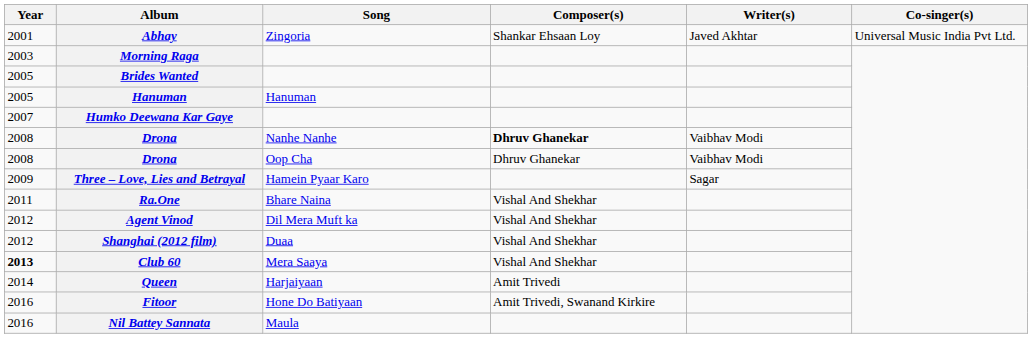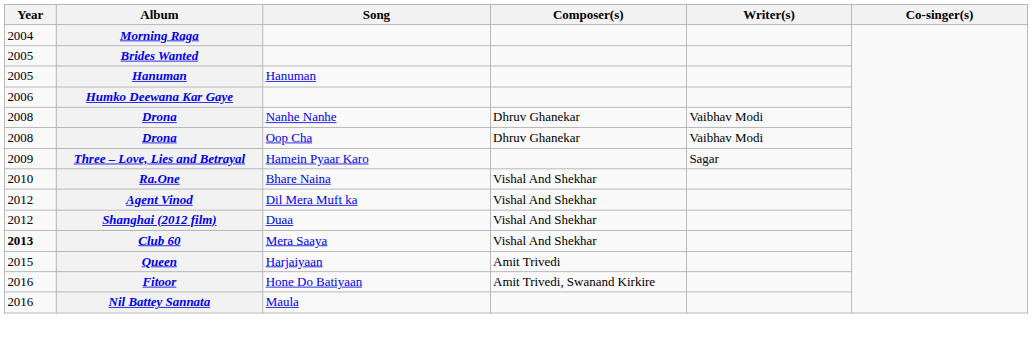 <table class="wikitable plainrowheaders" width="100%" textcolor:#000;">
 <tr>
 <th scope="col" width="5%"><strong>Year</strong></th>
 <th scope="col" width="20%"><strong>Album</strong></th>
 <th scope="col" width="22%"><strong>Song</strong></th>
 <th scope="col" width="19%"><strong>Composer(s)</strong></th>
 <th scope="col" width="16%"><strong>Writer(s)</strong></th>
 <th scope="col" width="17%"><strong>Co-singer(s)</strong></th>
 </tr>
 <tr>
-<td>2001</td>
-<th scope="row"><em><a href='#'>Abhay</a></em></th>
-<td><a href='#'>Zingoria</a></td>
-<td>Shankar Ehsaan Loy</td>
-<td>Javed Akhtar</td>
-<td>Universal Music India Pvt Ltd.</td>
-</tr>
-<tr>
-<td>2003</td>
+<td>2004</td>
 <th scope="row"><em><a href='#'>Morning Raga</a></em></th>
 <td></td>
 <td></td>
 <td></td>
 </tr>
 <tr>
 <td>2005</td>
 <th scope="row"><em><a href='#'>Brides Wanted</a></em></th>
 <td></td>
 <td></td>
 <td></td>
 </tr>
 <tr>
 <td>2005</td>
 <th scope="row"><em><a href='#'>Hanuman</a></em></th>
 <td><a href='#'>Hanuman</a></td>
 <td></td>
 <td></td>
 </tr>
 <tr>
-<td>2007</td>
+<td>2006</td>
 <th scope="row"><em><a href='#'>Humko Deewana Kar Gaye</a></em></th>
 <td></td>
 <td></td>
 <td></td>
 </tr>
 <tr>
 <td>2008</td>
 <th scope="row"><em><a href='#'>Drona</a></em></th>
 <td><a href='#'>Nanhe Nanhe</a></td>
-<td><strong>Dhruv Ghanekar</strong></td>
+<td>Dhruv Ghanekar</td>
 <td>Vaibhav Modi</td>
 </tr>
 <tr>
 <td>2008</td>
 <th scope="row"><em><a href='#'>Drona</a></em></th>
 <td><a href='#'>Oop Cha</a></td>
 <td>Dhruv Ghanekar</td>
 <td>Vaibhav Modi</td>
 </tr>
 <tr>
 <td>2009</td>
 <th scope="row"><em><a href='#'>Three – Love, Lies and Betrayal</a></em></th>
 <td><a href='#'>Hamein Pyaar Karo</a></td>
 <td></td>
 <td>Sagar</td>
 </tr>
 <tr>
-<td>2011</td>
+<td>2010</td>
 <th scope="row"><em><a href='#'>Ra.One</a></em></th>
 <td><a href='#'>Bhare Naina</a></td>
 <td>Vishal And Shekhar</td>
 <td></td>
 </tr>
 <tr>
 <td>2012</td>
 <th scope="row"><em><a href='#'>Agent Vinod</a></em></th>
 <td><a href='#'>Dil Mera Muft ka</a></td>
 <td>Vishal And Shekhar</td>
 <td></td>
 </tr>
 <tr>
 <td>2012</td>
 <th scope="row"><em><a href='#'>Shanghai (2012 film)</a></em></th>
 <td><a href='#'>Duaa</a></td>
 <td>Vishal And Shekhar</td>
 <td></td>
 </tr>
 <tr>
 <td><strong>2013</strong></td>
 <th scope="row"><em><a href='#'>Club 60</a></em></th>
 <td><a href='#'>Mera Saaya</a></td>
 <td>Vishal And Shekhar</td>
 <td></td>
 </tr>
 <tr>
-<td>2014</td>
+<td>2015</td>
 <th scope="row"><em><a href='#'>Queen</a></em></th>
 <td><a href='#'>Harjaiyaan</a></td>
 <td>Amit Trivedi</td>
 <td></td>
 </tr>
 <tr>
 <td>2016</td>
 <th scope="row"><em><a href='#'>Fitoor</a></em></th>
 <td><a href='#'>Hone Do Batiyaan</a></td>
 <td>Amit Trivedi, Swanand Kirkire</td>
 <td></td>
 </tr>
 <tr>
 <td>2016</td>
 <th scope="row"><em><a href='#'>Nil Battey Sannata</a></em></th>
 <td><a href='#'>Maula</a></td>
 <td></td>
 <td></td>
 </tr>
 </table>
